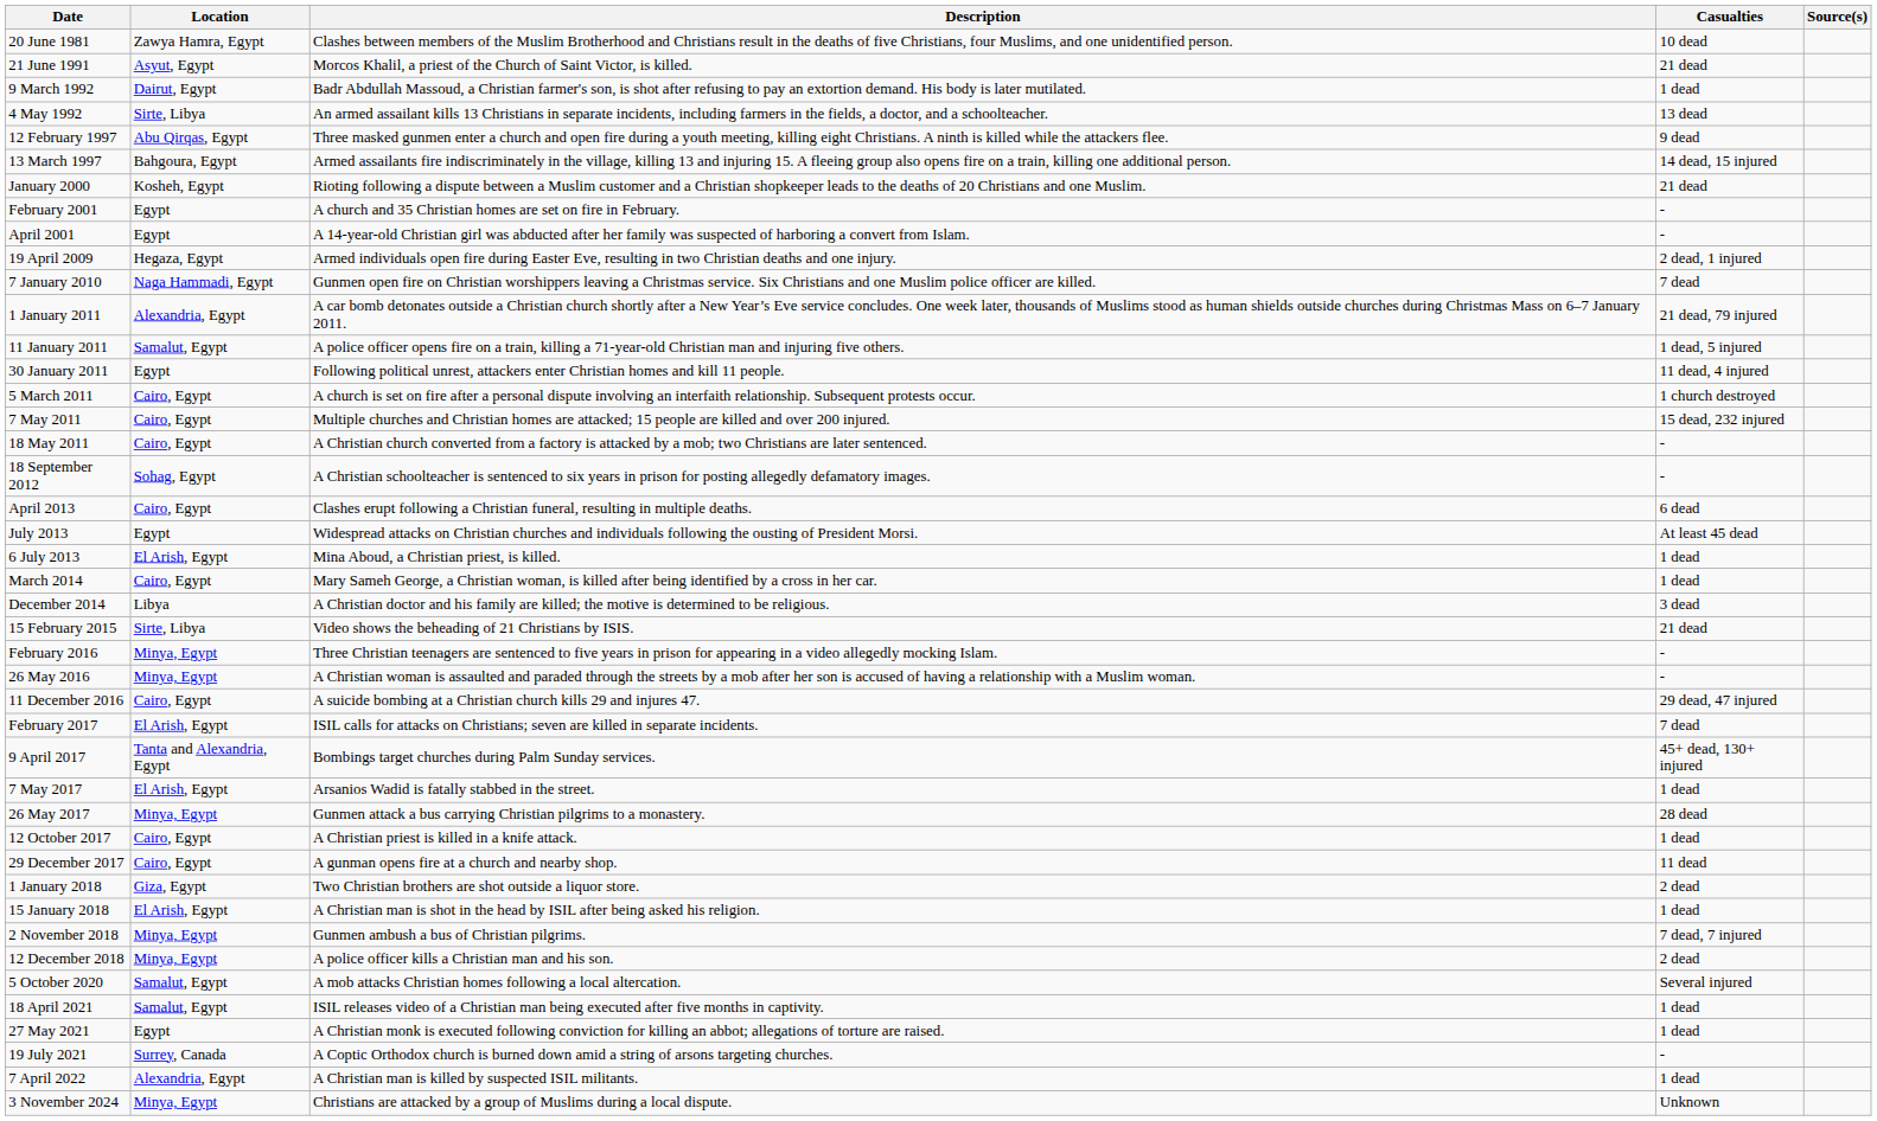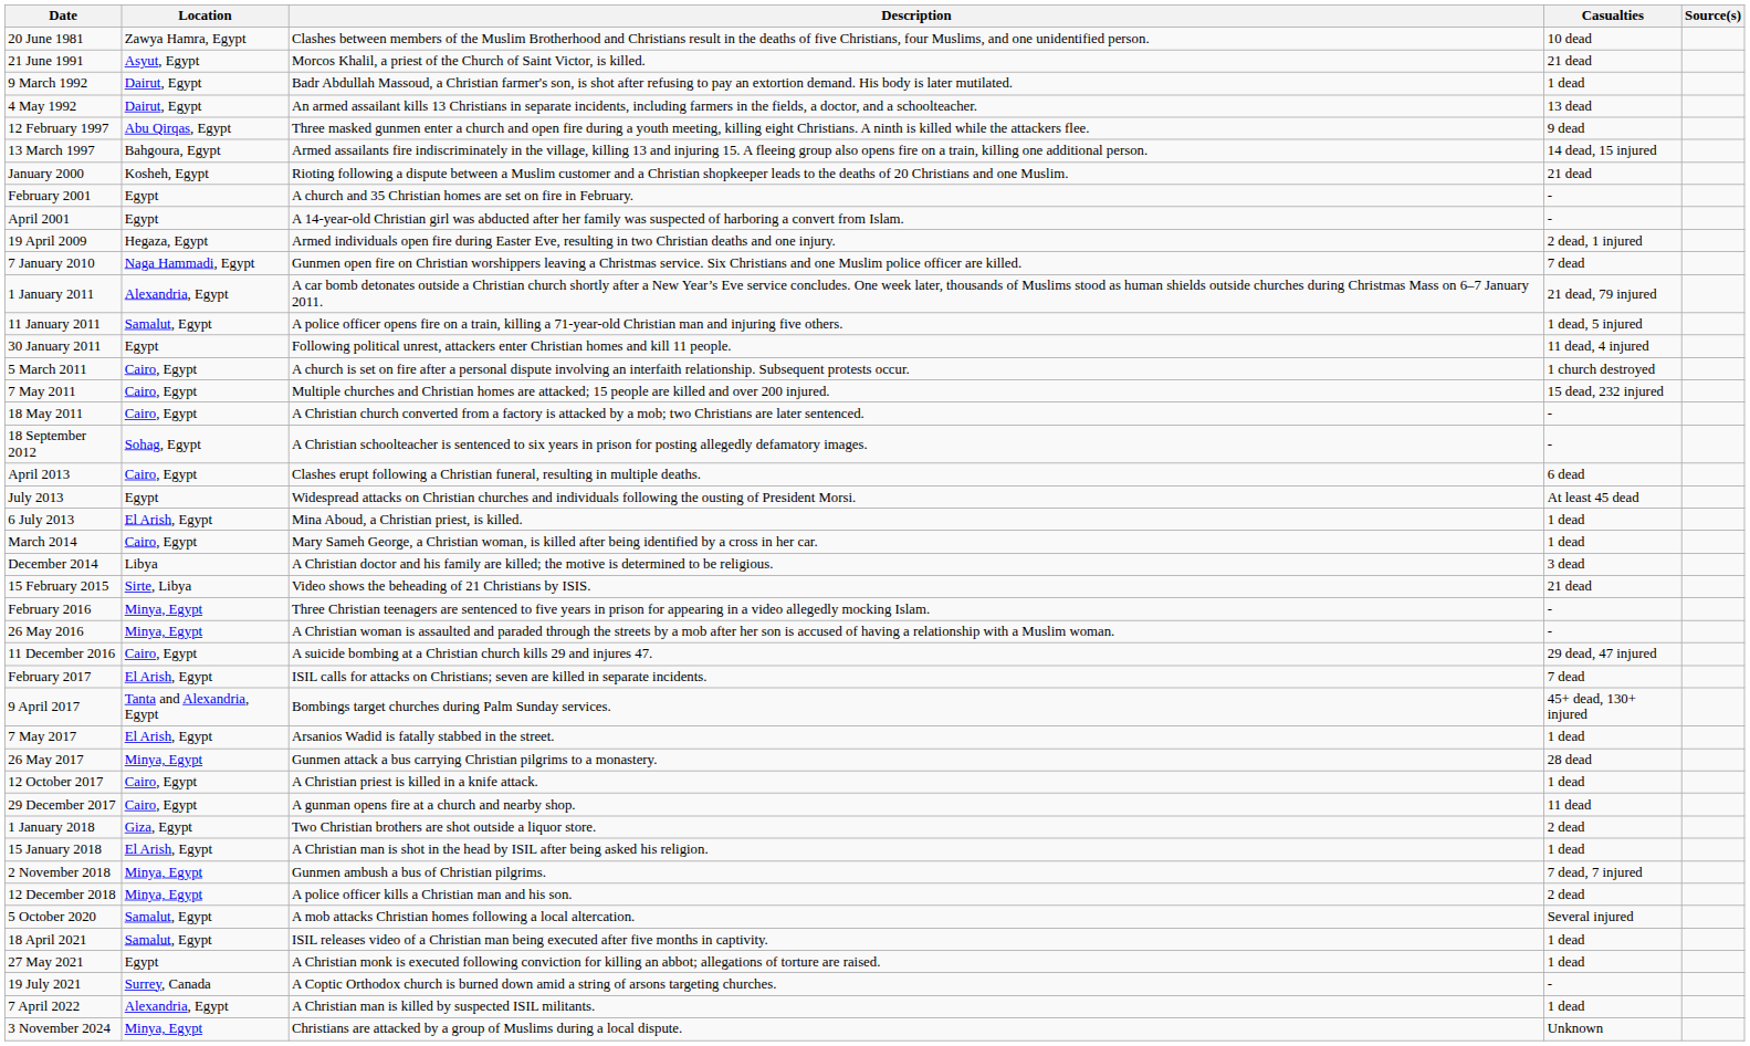 <table class="wikitable sortable">
 <tr>
 <th style="min-width:120px">Date</th>
 <th style="min-width:120px">Location</th>
 <th>Description</th>
 <th>Casualties</th>
 <th>Source(s)</th>
 </tr>
 <tr>
 <td>20 June 1981</td>
 <td>Zawya Hamra, Egypt</td>
 <td>Clashes between members of the Muslim Brotherhood and Christians result in the deaths of five Christians, four Muslims, and one unidentified person.</td>
 <td>10 dead</td>
 <td></td>
 </tr>
 <tr>
 <td>21 June 1991</td>
 <td><a href='#'>Asyut</a>, Egypt</td>
 <td>Morcos Khalil, a priest of the Church of Saint Victor, is killed.</td>
 <td>21 dead</td>
 <td></td>
 </tr>
 <tr>
 <td>9 March 1992</td>
 <td><a href='#'>Dairut</a>, Egypt</td>
 <td>Badr Abdullah Massoud, a Christian farmer's son, is shot after refusing to pay an extortion demand. His body is later mutilated.</td>
 <td>1 dead</td>
 <td></td>
 </tr>
 <tr>
 <td>4 May 1992</td>
-<td><a href='#'>Sirte</a>, Libya</td>
+<td><a href='#'>Dairut</a>, Egypt</td>
 <td>An armed assailant kills 13 Christians in separate incidents, including farmers in the fields, a doctor, and a schoolteacher.</td>
 <td>13 dead</td>
 <td></td>
 </tr>
 <tr>
 <td>12 February 1997</td>
 <td><a href='#'>Abu Qirqas</a>, Egypt</td>
 <td>Three masked gunmen enter a church and open fire during a youth meeting, killing eight Christians. A ninth is killed while the attackers flee.</td>
 <td>9 dead</td>
 <td></td>
 </tr>
 <tr>
 <td>13 March 1997</td>
 <td>Bahgoura, Egypt</td>
 <td>Armed assailants fire indiscriminately in the village, killing 13 and injuring 15. A fleeing group also opens fire on a train, killing one additional person.</td>
 <td>14 dead, 15 injured</td>
 <td></td>
 </tr>
 <tr>
 <td>January 2000</td>
 <td>Kosheh, Egypt</td>
 <td>Rioting following a dispute between a Muslim customer and a Christian shopkeeper leads to the deaths of 20 Christians and one Muslim.</td>
 <td>21 dead</td>
 <td></td>
 </tr>
 <tr>
 <td>February 2001</td>
 <td>Egypt</td>
 <td>A church and 35 Christian homes are set on fire in February.</td>
 <td>-</td>
 <td></td>
 </tr>
 <tr>
 <td>April 2001</td>
 <td>Egypt</td>
 <td>A 14-year-old Christian girl was abducted after her family was suspected of harboring a convert from Islam.</td>
 <td>-</td>
 <td></td>
 </tr>
 <tr>
 <td>19 April 2009</td>
 <td>Hegaza, Egypt</td>
 <td>Armed individuals open fire during Easter Eve, resulting in two Christian deaths and one injury.</td>
 <td>2 dead, 1 injured</td>
 <td></td>
 </tr>
 <tr>
 <td>7 January 2010</td>
 <td><a href='#'>Naga Hammadi</a>, Egypt</td>
 <td>Gunmen open fire on Christian worshippers leaving a Christmas service. Six Christians and one Muslim police officer are killed.</td>
 <td>7 dead</td>
 <td></td>
 </tr>
 <tr>
 <td>1 January 2011</td>
 <td><a href='#'>Alexandria</a>, Egypt</td>
 <td>A car bomb detonates outside a Christian church shortly after a New Year’s Eve service concludes. One week later, thousands of Muslims stood as human shields outside churches during Christmas Mass on 6–7 January 2011.</td>
 <td>21 dead, 79 injured</td>
 <td></td>
 </tr>
 <tr>
 <td>11 January 2011</td>
 <td><a href='#'>Samalut</a>, Egypt</td>
 <td>A police officer opens fire on a train, killing a 71-year-old Christian man and injuring five others.</td>
 <td>1 dead, 5 injured</td>
 <td></td>
 </tr>
 <tr>
 <td>30 January 2011</td>
 <td>Egypt</td>
 <td>Following political unrest, attackers enter Christian homes and kill 11 people.</td>
 <td>11 dead, 4 injured</td>
 <td></td>
 </tr>
 <tr>
 <td>5 March 2011</td>
 <td><a href='#'>Cairo</a>, Egypt</td>
 <td>A church is set on fire after a personal dispute involving an interfaith relationship. Subsequent protests occur.</td>
 <td>1 church destroyed</td>
 <td></td>
 </tr>
 <tr>
 <td>7 May 2011</td>
 <td><a href='#'>Cairo</a>, Egypt</td>
 <td>Multiple churches and Christian homes are attacked; 15 people are killed and over 200 injured.</td>
 <td>15 dead, 232 injured</td>
 <td></td>
 </tr>
 <tr>
 <td>18 May 2011</td>
 <td><a href='#'>Cairo</a>, Egypt</td>
 <td>A Christian church converted from a factory is attacked by a mob; two Christians are later sentenced.</td>
 <td>-</td>
 <td></td>
 </tr>
 <tr>
 <td>18 September 2012</td>
 <td><a href='#'>Sohag</a>, Egypt</td>
 <td>A Christian schoolteacher is sentenced to six years in prison for posting allegedly defamatory images.</td>
 <td>-</td>
 <td></td>
 </tr>
 <tr>
 <td>April 2013</td>
 <td><a href='#'>Cairo</a>, Egypt</td>
 <td>Clashes erupt following a Christian funeral, resulting in multiple deaths.</td>
 <td>6 dead</td>
 <td></td>
 </tr>
 <tr>
 <td>July 2013</td>
 <td>Egypt</td>
 <td>Widespread attacks on Christian churches and individuals following the ousting of President Morsi.</td>
 <td>At least 45 dead</td>
 <td></td>
 </tr>
 <tr>
 <td>6 July 2013</td>
 <td><a href='#'>El Arish</a>, Egypt</td>
 <td>Mina Aboud, a Christian priest, is killed.</td>
 <td>1 dead</td>
 <td></td>
 </tr>
 <tr>
 <td>March 2014</td>
 <td><a href='#'>Cairo</a>, Egypt</td>
 <td>Mary Sameh George, a Christian woman, is killed after being identified by a cross in her car.</td>
 <td>1 dead</td>
 <td></td>
 </tr>
 <tr>
 <td>December 2014</td>
 <td>Libya</td>
 <td>A Christian doctor and his family are killed; the motive is determined to be religious.</td>
 <td>3 dead</td>
 <td></td>
 </tr>
 <tr>
 <td>15 February 2015</td>
 <td><a href='#'>Sirte</a>, Libya</td>
 <td>Video shows the beheading of 21 Christians by ISIS.</td>
 <td>21 dead</td>
 <td></td>
 </tr>
 <tr>
 <td>February 2016</td>
 <td><a href='#'>Minya, Egypt</a></td>
 <td>Three Christian teenagers are sentenced to five years in prison for appearing in a video allegedly mocking Islam.</td>
 <td>-</td>
 <td></td>
 </tr>
 <tr>
 <td>26 May 2016</td>
 <td><a href='#'>Minya, Egypt</a></td>
 <td>A Christian woman is assaulted and paraded through the streets by a mob after her son is accused of having a relationship with a Muslim woman.</td>
 <td>-</td>
 <td></td>
 </tr>
 <tr>
 <td>11 December 2016</td>
 <td><a href='#'>Cairo</a>, Egypt</td>
 <td>A suicide bombing at a Christian church kills 29 and injures 47.</td>
 <td>29 dead, 47 injured</td>
 <td></td>
 </tr>
 <tr>
 <td>February 2017</td>
 <td><a href='#'>El Arish</a>, Egypt</td>
 <td>ISIL calls for attacks on Christians; seven are killed in separate incidents.</td>
 <td>7 dead</td>
 <td></td>
 </tr>
 <tr>
 <td>9 April 2017</td>
 <td><a href='#'>Tanta</a> and <a href='#'>Alexandria</a>, Egypt</td>
 <td>Bombings target churches during Palm Sunday services.</td>
 <td>45+ dead, 130+ injured</td>
 <td></td>
 </tr>
 <tr>
 <td>7 May 2017</td>
 <td><a href='#'>El Arish</a>, Egypt</td>
 <td>Arsanios Wadid is fatally stabbed in the street.</td>
 <td>1 dead</td>
 <td></td>
 </tr>
 <tr>
 <td>26 May 2017</td>
 <td><a href='#'>Minya, Egypt</a></td>
 <td>Gunmen attack a bus carrying Christian pilgrims to a monastery.</td>
 <td>28 dead</td>
 <td></td>
 </tr>
 <tr>
 <td>12 October 2017</td>
 <td><a href='#'>Cairo</a>, Egypt</td>
 <td>A Christian priest is killed in a knife attack.</td>
 <td>1 dead</td>
 <td></td>
 </tr>
 <tr>
 <td>29 December 2017</td>
 <td><a href='#'>Cairo</a>, Egypt</td>
 <td>A gunman opens fire at a church and nearby shop.</td>
 <td>11 dead</td>
 <td></td>
 </tr>
 <tr>
 <td>1 January 2018</td>
 <td><a href='#'>Giza</a>, Egypt</td>
 <td>Two Christian brothers are shot outside a liquor store.</td>
 <td>2 dead</td>
 <td></td>
 </tr>
 <tr>
 <td>15 January 2018</td>
 <td><a href='#'>El Arish</a>, Egypt</td>
 <td>A Christian man is shot in the head by ISIL after being asked his religion.</td>
 <td>1 dead</td>
 <td></td>
 </tr>
 <tr>
 <td>2 November 2018</td>
 <td><a href='#'>Minya, Egypt</a></td>
 <td>Gunmen ambush a bus of Christian pilgrims.</td>
 <td>7 dead, 7 injured</td>
 <td></td>
 </tr>
 <tr>
 <td>12 December 2018</td>
 <td><a href='#'>Minya, Egypt</a></td>
 <td>A police officer kills a Christian man and his son.</td>
 <td>2 dead</td>
 <td></td>
 </tr>
 <tr>
 <td>5 October 2020</td>
 <td><a href='#'>Samalut</a>, Egypt</td>
 <td>A mob attacks Christian homes following a local altercation.</td>
 <td>Several injured</td>
 <td></td>
 </tr>
 <tr>
 <td>18 April 2021</td>
 <td><a href='#'>Samalut</a>, Egypt</td>
 <td>ISIL releases video of a Christian man being executed after five months in captivity.</td>
 <td>1 dead</td>
 <td></td>
 </tr>
 <tr>
 <td>27 May 2021</td>
 <td>Egypt</td>
 <td>A Christian monk is executed following conviction for killing an abbot; allegations of torture are raised.</td>
 <td>1 dead</td>
 <td></td>
 </tr>
 <tr>
 <td>19 July 2021</td>
 <td><a href='#'>Surrey</a>, Canada</td>
 <td>A Coptic Orthodox church is burned down amid a string of arsons targeting churches.</td>
 <td>-</td>
 <td></td>
 </tr>
 <tr>
 <td>7 April 2022</td>
 <td><a href='#'>Alexandria</a>, Egypt</td>
 <td>A Christian man is killed by suspected ISIL militants.</td>
 <td>1 dead</td>
 <td></td>
 </tr>
 <tr>
 <td>3 November 2024</td>
 <td><a href='#'>Minya, Egypt</a></td>
 <td>Christians are attacked by a group of Muslims during a local dispute.</td>
 <td>Unknown</td>
 <td></td>
 </tr>
 </table>
